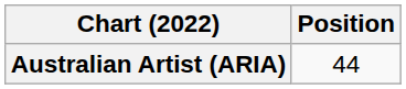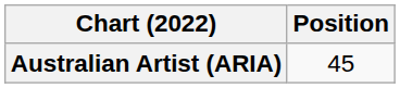 <table class="wikitable plainrowheaders" style="text-align:center">
 <tr>
 <th scope="col">Chart (2022)</th>
 <th scope="col">Position</th>
 </tr>
 <tr>
 <th scope="row">Australian Artist (ARIA)</th>
-<td>44</td>
+<td>45</td>
 </tr>
 </table>
